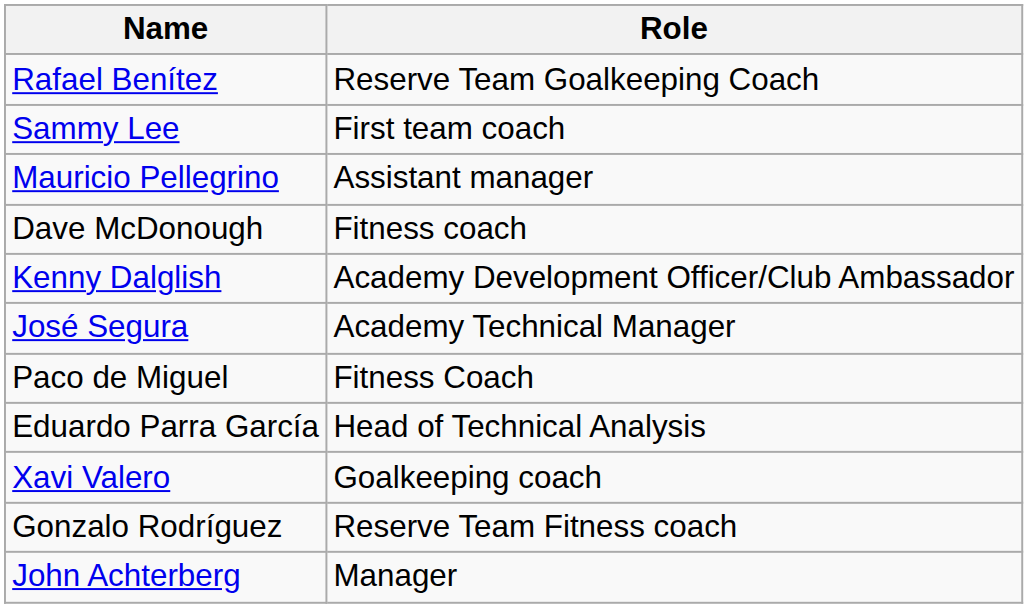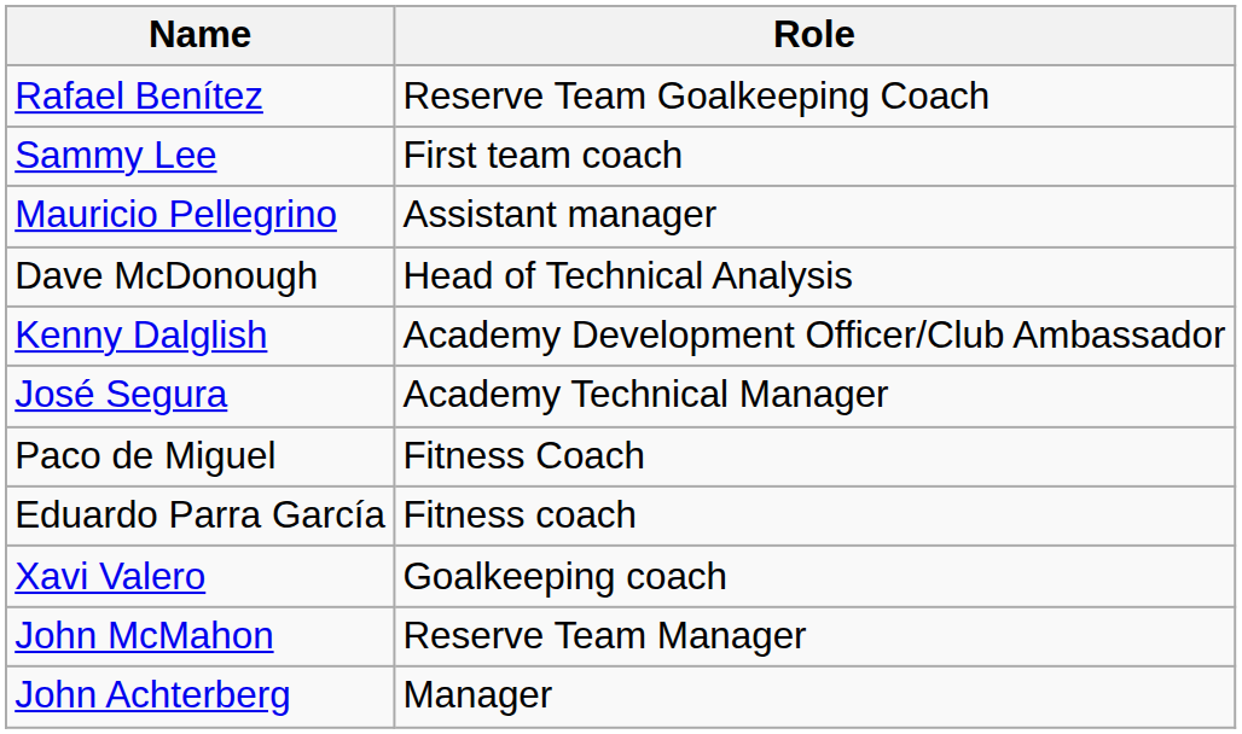 <table class="wikitable">
 <tr>
 <th>Name</th>
 <th>Role</th>
 </tr>
 <tr>
 <td> <a href='#'>Rafael Benítez</a></td>
 <td>Reserve Team Goalkeeping Coach</td>
 </tr>
 <tr>
 <td> <a href='#'>Sammy Lee</a></td>
 <td>First team coach</td>
 </tr>
 <tr>
 <td> <a href='#'>Mauricio Pellegrino</a></td>
 <td>Assistant manager</td>
 </tr>
 <tr>
 <td> Dave McDonough</td>
-<td>Fitness coach</td>
+<td>Head of Technical Analysis</td>
 </tr>
 <tr>
 <td> <a href='#'>Kenny Dalglish</a></td>
 <td>Academy Development Officer/Club Ambassador</td>
 </tr>
 <tr>
 <td> <a href='#'>José Segura</a></td>
 <td>Academy Technical Manager</td>
 </tr>
 <tr>
 <td> Paco de Miguel</td>
 <td>Fitness Coach</td>
 </tr>
 <tr>
 <td> Eduardo Parra García</td>
-<td>Head of Technical Analysis</td>
+<td>Fitness coach</td>
 </tr>
 <tr>
 <td> <a href='#'>Xavi Valero</a></td>
 <td>Goalkeeping coach</td>
 </tr>
 <tr>
-<td> Gonzalo Rodríguez</td>
-<td>Reserve Team Fitness coach</td>
+<td> <a href='#'>John McMahon</a></td>
+<td>Reserve Team Manager</td>
 </tr>
 <tr>
 <td> <a href='#'>John Achterberg</a></td>
 <td>Manager</td>
 </tr>
 </table>
